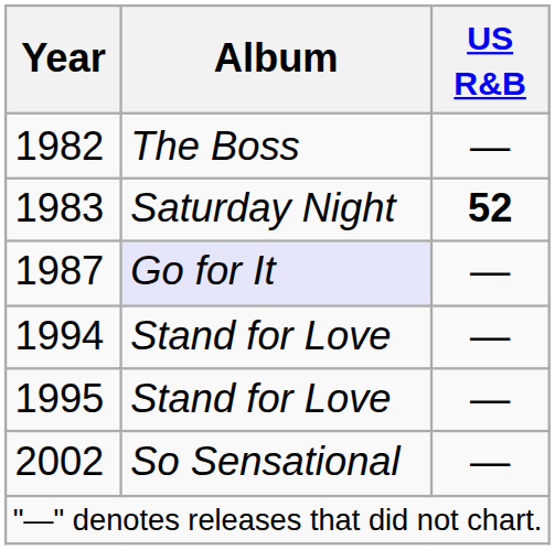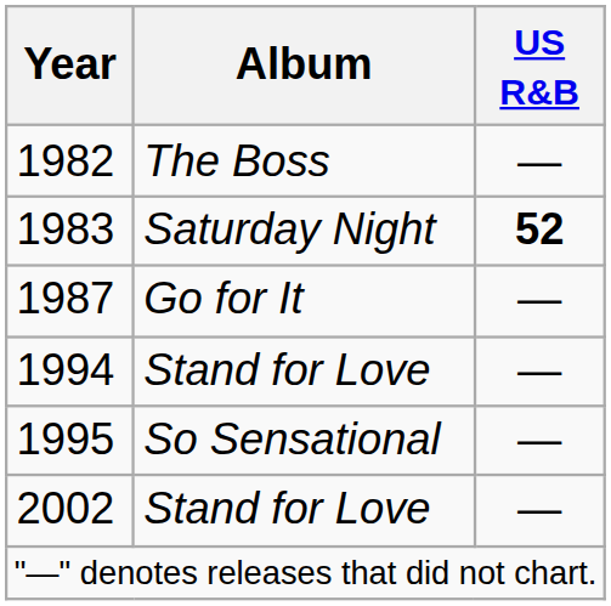 <table class="wikitable">
 <tr>
 <th>Year</th>
 <th>Album</th>
 <th style="width:40px;"><small><a href='#'>US R&B</a></small><br></th>
 </tr>
 <tr>
 <td>1982</td>
 <td><em>The Boss</em></td>
 <td align=center>—</td>
 </tr>
 <tr>
 <td>1983</td>
 <td><em>Saturday Night</em></td>
 <td align=center><strong>52</strong></td>
 </tr>
 <tr>
 <td>1987</td>
-<td style="background: lavender;"><em>Go for It</em></td>
+<td><em>Go for It</em></td>
 <td align=center>—</td>
 </tr>
 <tr>
 <td>1994</td>
 <td><em>Stand for Love</em></td>
 <td align=center>—</td>
 </tr>
 <tr>
 <td>1995</td>
-<td><em>Stand for Love</em></td>
+<td><em>So Sensational</em></td>
 <td align=center>—</td>
 </tr>
 <tr>
 <td>2002</td>
-<td><em>So Sensational</em></td>
+<td><em>Stand for Love</em></td>
 <td align=center>—</td>
 </tr>
 <tr>
 <td colspan="4" style="text-align:center; font-size:9pt;">"—" denotes releases that did not chart.</td>
 </tr>
 </table>
